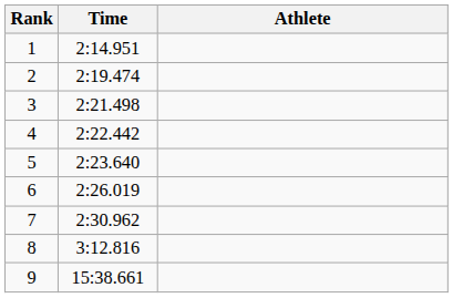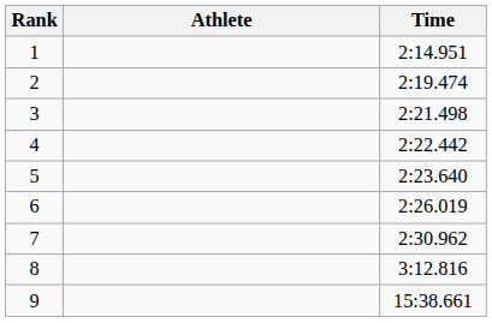 <table class=wikitable sortable| style="text-align:center">
 <tr>
 <th width=40>Rank</th>
+<th width=250>Athlete</th>
 <th width=80>Time</th>
-<th width=250>Athlete</th>
 </tr>
 <tr>
 <td>1</td>
+<td align=left></td>
 <td>2:14.951</td>
-<td align=left></td>
 </tr>
 <tr>
 <td>2</td>
+<td align=left></td>
 <td>2:19.474</td>
-<td align=left></td>
 </tr>
 <tr>
 <td>3</td>
+<td align=left></td>
 <td>2:21.498</td>
-<td align=left></td>
 </tr>
 <tr>
 <td>4</td>
+<td align=left></td>
 <td>2:22.442</td>
-<td align=left></td>
 </tr>
 <tr>
 <td>5</td>
+<td align=left></td>
 <td>2:23.640</td>
-<td align=left></td>
 </tr>
 <tr>
 <td>6</td>
+<td align=left></td>
 <td>2:26.019</td>
-<td align=left></td>
 </tr>
 <tr>
 <td>7</td>
+<td align=left></td>
 <td>2:30.962</td>
-<td align=left></td>
 </tr>
 <tr>
 <td>8</td>
+<td align=left></td>
 <td>3:12.816</td>
-<td align=left></td>
 </tr>
 <tr>
 <td>9</td>
+<td align=left></td>
 <td>15:38.661</td>
-<td align=left></td>
 </tr>
 </table>
